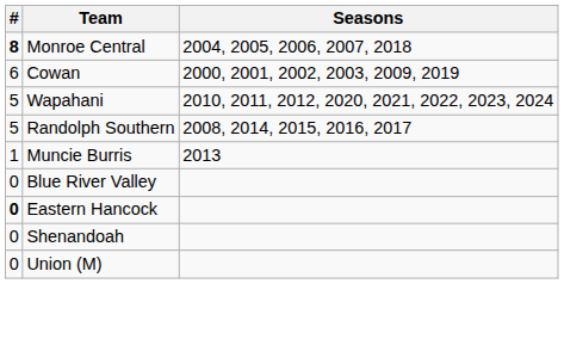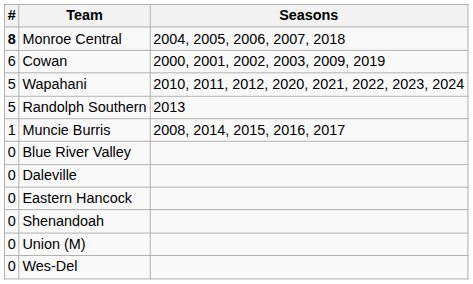 <table class="wikitable" style=>
 <tr>
 <th>#</th>
 <th>Team</th>
 <th>Seasons</th>
 </tr>
 <tr>
 <td><strong>8</strong></td>
 <td>Monroe Central</td>
 <td>2004, 2005, 2006, 2007, 2018</td>
 </tr>
 <tr>
 <td>6</td>
 <td>Cowan</td>
 <td>2000, 2001, 2002, 2003, 2009, 2019</td>
 </tr>
 <tr>
 <td>5</td>
 <td>Wapahani</td>
 <td>2010, 2011, 2012, 2020, 2021, 2022, 2023, 2024</td>
 </tr>
 <tr>
 <td>5</td>
 <td>Randolph Southern</td>
-<td>2008, 2014, 2015, 2016, 2017</td>
+<td>2013</td>
 </tr>
 <tr>
 <td>1</td>
 <td>Muncie Burris</td>
-<td>2013</td>
+<td>2008, 2014, 2015, 2016, 2017</td>
 </tr>
 <tr>
 <td>0</td>
 <td>Blue River Valley</td>
 <td></td>
 </tr>
 <tr>
-<td><strong>0</strong></td>
+<td>0</td>
+<td>Daleville</td>
+<td></td>
+</tr>
+<tr>
+<td>0</td>
 <td>Eastern Hancock</td>
 <td></td>
 </tr>
 <tr>
 <td>0</td>
 <td>Shenandoah</td>
 <td></td>
 </tr>
 <tr>
 <td>0</td>
 <td>Union (M)</td>
 <td></td>
 </tr>
+<tr>
+<td>0</td>
+<td>Wes-Del</td>
+<td></td>
+</tr>
 </table>
